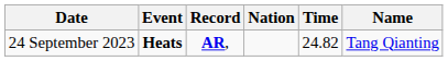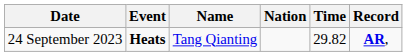 <table class=wikitable style=text-align:center>
 <tr>
 <th>Date</th>
 <th>Event</th>
-<th>Record</th>
+<th>Name</th>
 <th>Nation</th>
 <th>Time</th>
-<th>Name</th>
+<th>Record</th>
 </tr>
 <tr>
 <td>24 September 2023</td>
 <td><strong>Heats</strong></td>
+<td align=left><a href='#'>Tang Qianting</a></td>
+<td align=left></td>
+<td>29.82</td>
 <td><strong><a href='#'>AR</a></strong>,</td>
-<td align=left></td>
-<td>24.82</td>
-<td align=left><a href='#'>Tang Qianting</a></td>
 </tr>
 </table>
